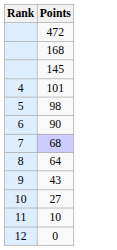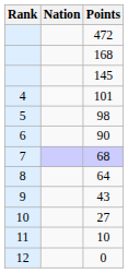 <table class="wikitable sortable" style="text-align:center">
 <tr>
 <th>Rank</th>
+<th>Nation</th>
 <th>Points</th>
 </tr>
 <tr>
 <td bgcolor = DDEEFF></td>
+<td align=left></td>
 <td>472</td>
 </tr>
 <tr>
 <td bgcolor = DDEEFF></td>
+<td align=left></td>
 <td>168</td>
 </tr>
 <tr>
 <td bgcolor = DDEEFF></td>
+<td align=left></td>
 <td>145</td>
 </tr>
 <tr>
 <td bgcolor = DDEEFF>4</td>
+<td align=left></td>
 <td>101</td>
 </tr>
 <tr>
 <td bgcolor = DDEEFF>5</td>
+<td align=left></td>
 <td>98</td>
 </tr>
 <tr>
 <td bgcolor = DDEEFF>6</td>
+<td align=left></td>
 <td>90</td>
 </tr>
 <tr style="background-color:#ccccff">
 <td bgcolor = DDEEFF>7</td>
+<td align=left></td>
 <td>68</td>
 </tr>
 <tr>
 <td bgcolor = DDEEFF>8</td>
+<td align=left></td>
 <td>64</td>
 </tr>
 <tr>
 <td bgcolor = DDEEFF>9</td>
+<td align=left></td>
 <td>43</td>
 </tr>
 <tr>
 <td bgcolor = DDEEFF>10</td>
+<td align=left></td>
 <td>27</td>
 </tr>
 <tr>
 <td bgcolor = DDEEFF>11</td>
+<td align=left></td>
 <td>10</td>
 </tr>
 <tr>
 <td bgcolor = DDEEFF>12</td>
+<td align=left></td>
 <td>0</td>
 </tr>
 </table>
